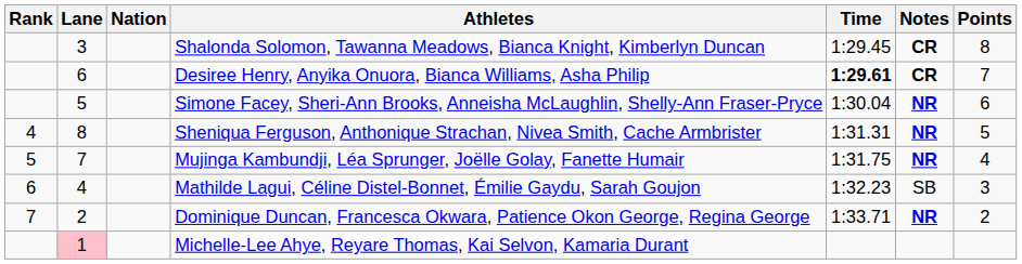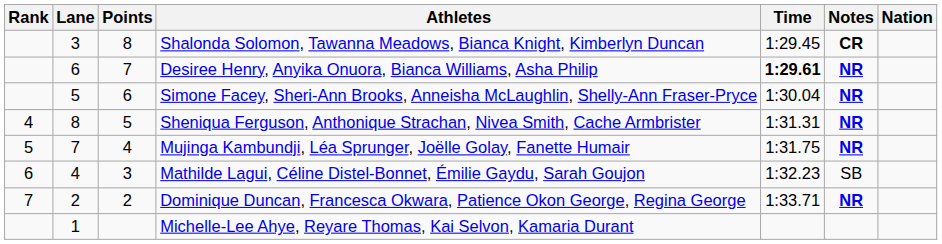 <table class="wikitable sortable" style="text-align:center">
 <tr>
 <th>Rank</th>
 <th>Lane</th>
-<th>Nation</th>
+<th>Points</th>
 <th>Athletes</th>
 <th>Time</th>
 <th>Notes</th>
-<th>Points</th>
+<th>Nation</th>
 </tr>
 <tr>
 <td></td>
 <td>3</td>
-<td align=left></td>
+<td>8</td>
 <td align=left><a href='#'>Shalonda Solomon</a>, <a href='#'>Tawanna Meadows</a>, <a href='#'>Bianca Knight</a>, <a href='#'>Kimberlyn Duncan</a></td>
 <td>1:29.45</td>
 <td><strong>CR</strong></td>
-<td>8</td>
+<td align=left></td>
 </tr>
 <tr>
 <td></td>
 <td>6</td>
-<td align=left></td>
+<td>7</td>
 <td align=left><a href='#'>Desiree Henry</a>, <a href='#'>Anyika Onuora</a>, <a href='#'>Bianca Williams</a>, <a href='#'>Asha Philip</a></td>
 <td><strong>1:29.61</strong></td>
-<td><strong>CR</strong></td>
-<td>7</td>
+<td><strong><a href='#'>NR</a></strong></td>
+<td align=left></td>
 </tr>
 <tr>
 <td></td>
 <td>5</td>
-<td align=left></td>
+<td>6</td>
 <td align=left><a href='#'>Simone Facey</a>, <a href='#'>Sheri-Ann Brooks</a>, <a href='#'>Anneisha McLaughlin</a>, <a href='#'>Shelly-Ann Fraser-Pryce</a></td>
 <td>1:30.04</td>
 <td><strong><a href='#'>NR</a></strong></td>
-<td>6</td>
+<td align=left></td>
 </tr>
 <tr>
 <td>4</td>
 <td>8</td>
-<td align=left></td>
+<td>5</td>
 <td align=left><a href='#'>Sheniqua Ferguson</a>, <a href='#'>Anthonique Strachan</a>, <a href='#'>Nivea Smith</a>, <a href='#'>Cache Armbrister</a></td>
 <td>1:31.31</td>
 <td><strong><a href='#'>NR</a></strong></td>
-<td>5</td>
+<td align=left></td>
 </tr>
 <tr>
 <td>5</td>
 <td>7</td>
-<td align=left></td>
+<td>4</td>
 <td align=left><a href='#'>Mujinga Kambundji</a>, <a href='#'>Léa Sprunger</a>, <a href='#'>Joëlle Golay</a>, <a href='#'>Fanette Humair</a></td>
 <td>1:31.75</td>
 <td><strong><a href='#'>NR</a></strong></td>
-<td>4</td>
+<td align=left></td>
 </tr>
 <tr>
 <td>6</td>
 <td>4</td>
-<td align=left></td>
+<td>3</td>
 <td align=left><a href='#'>Mathilde Lagui</a>, <a href='#'>Céline Distel-Bonnet</a>, <a href='#'>Émilie Gaydu</a>, <a href='#'>Sarah Goujon</a></td>
 <td>1:32.23</td>
 <td>SB</td>
-<td>3</td>
+<td align=left></td>
 </tr>
 <tr>
 <td>7</td>
 <td>2</td>
-<td align=left></td>
+<td>2</td>
 <td align=left><a href='#'>Dominique Duncan</a>, <a href='#'>Francesca Okwara</a>, <a href='#'>Patience Okon George</a>, <a href='#'>Regina George</a></td>
 <td>1:33.71</td>
 <td><strong><a href='#'>NR</a></strong></td>
-<td>2</td>
+<td align=left></td>
 </tr>
 <tr>
 <td></td>
-<td style="background: pink;">1</td>
-<td align=left></td>
+<td>1</td>
+<td></td>
 <td align=left><a href='#'>Michelle-Lee Ahye</a>, <a href='#'>Reyare Thomas</a>, <a href='#'>Kai Selvon</a>, <a href='#'>Kamaria Durant</a></td>
 <td></td>
 <td></td>
-<td></td>
+<td align=left></td>
 </tr>
 </table>
